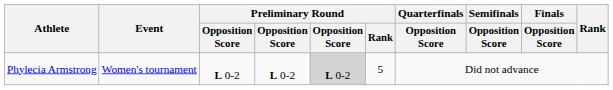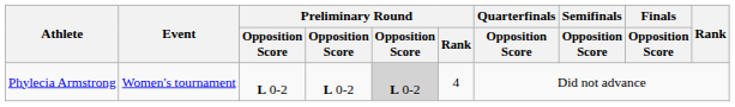 <table class=wikitable style="font-size:90%; text-align:center">
 <tr>
 <th rowspan="2">Athlete</th>
 <th rowspan="2">Event</th>
 <th colspan=4>Preliminary Round</th>
 <th>Quarterfinals</th>
 <th>Semifinals</th>
 <th>Finals</th>
 <th rowspan=2>Rank</th>
 </tr>
 <tr style=font-size:95%>
 <th>Opposition<br>Score</th>
 <th>Opposition<br>Score</th>
 <th>Opposition<br>Score</th>
 <th>Rank</th>
 <th>Opposition<br>Score</th>
 <th>Opposition<br>Score</th>
 <th>Opposition<br>Score</th>
 </tr>
 <tr>
 <td align=left><a href='#'>Phylecia Armstrong</a><br></td>
 <td align=left><a href='#'>Women's tournament</a></td>
 <td><br><strong>L</strong> 0-2</td>
 <td><br><strong>L</strong> 0-2</td>
 <td style="background: lightgrey;"><br><strong>L</strong> 0-2</td>
-<td>5</td>
+<td>4</td>
 <td colspan="4">Did not advance</td>
 </tr>
 </table>
